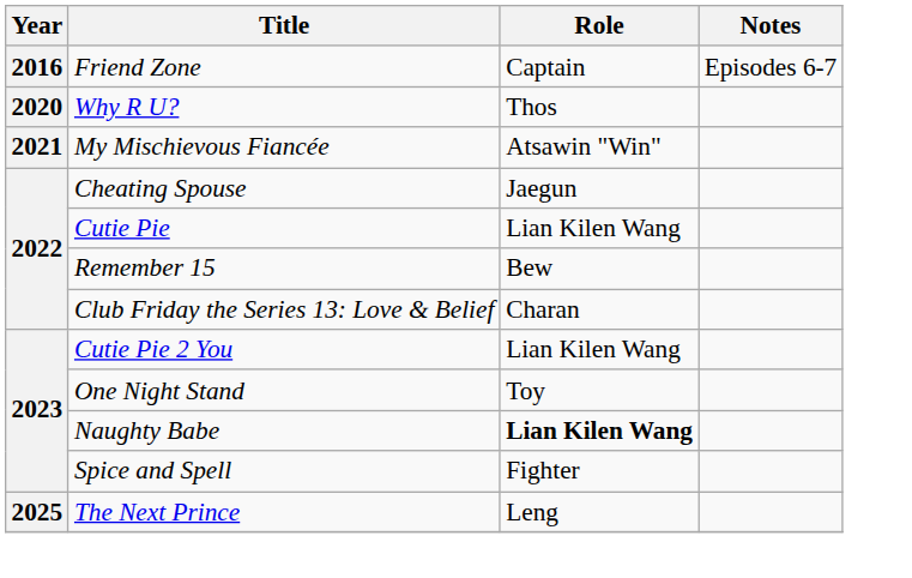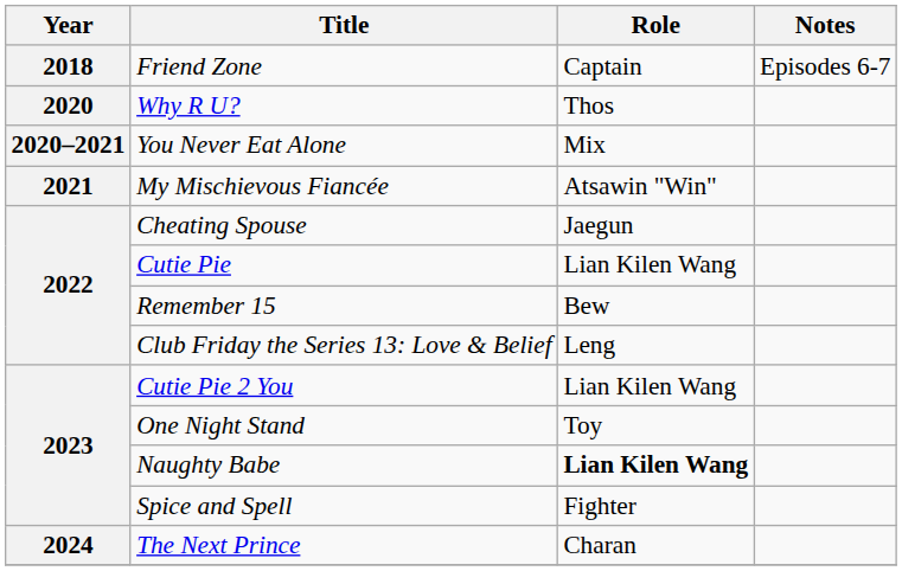 <table class="wikitable sortable plainrowheaders">
 <tr>
 <th scope="col">Year</th>
 <th scope="col">Title</th>
 <th scope="col">Role</th>
 <th scope="col">Notes</th>
 </tr>
 <tr>
-<th scope="row">2016</th>
+<th scope="row">2018</th>
 <td><em>Friend Zone</em></td>
 <td>Captain</td>
 <td>Episodes 6-7</td>
 </tr>
 <tr>
 <th scope="row">2020</th>
 <td><em><a href='#'>Why R U?</a></em></td>
 <td>Thos</td>
+<td></td>
+</tr>
+<tr>
+<th scope="row">2020–2021</th>
+<td><em>You Never Eat Alone</em></td>
+<td>Mix</td>
 <td></td>
 </tr>
 <tr>
 <th scope="row">2021</th>
 <td><em>My Mischievous Fiancée</em></td>
 <td>Atsawin "Win"</td>
 <td></td>
 </tr>
 <tr>
 <th rowspan="4" scope="row">2022</th>
 <td><em>Cheating Spouse</em></td>
 <td>Jaegun</td>
 <td></td>
 </tr>
 <tr>
 <td><em><a href='#'>Cutie Pie</a></em></td>
 <td>Lian Kilen Wang</td>
 <td></td>
 </tr>
 <tr>
 <td><em>Remember 15</em></td>
 <td>Bew</td>
 <td></td>
 </tr>
 <tr>
 <td><em>Club Friday the Series 13: Love & Belief</em></td>
-<td>Charan</td>
+<td>Leng</td>
 <td></td>
 </tr>
 <tr>
 <th rowspan="4" scope="row">2023</th>
 <td><em><a href='#'>Cutie Pie 2 You</a></em></td>
 <td>Lian Kilen Wang</td>
 <td></td>
 </tr>
 <tr>
 <td><em>One Night Stand</em></td>
 <td>Toy</td>
 <td></td>
 </tr>
 <tr>
 <td><em>Naughty Babe</em></td>
 <td><strong>Lian Kilen Wang</strong></td>
 <td></td>
 </tr>
 <tr>
 <td><em>Spice and Spell</em></td>
 <td>Fighter</td>
 <td></td>
 </tr>
 <tr>
-<th scope="row">2025</th>
+<th scope="row">2024</th>
 <td><em><a href='#'>The Next Prince</a></em></td>
-<td>Leng</td>
+<td>Charan</td>
 <td></td>
 </tr>
 <tr>
 </tr>
 </table>
